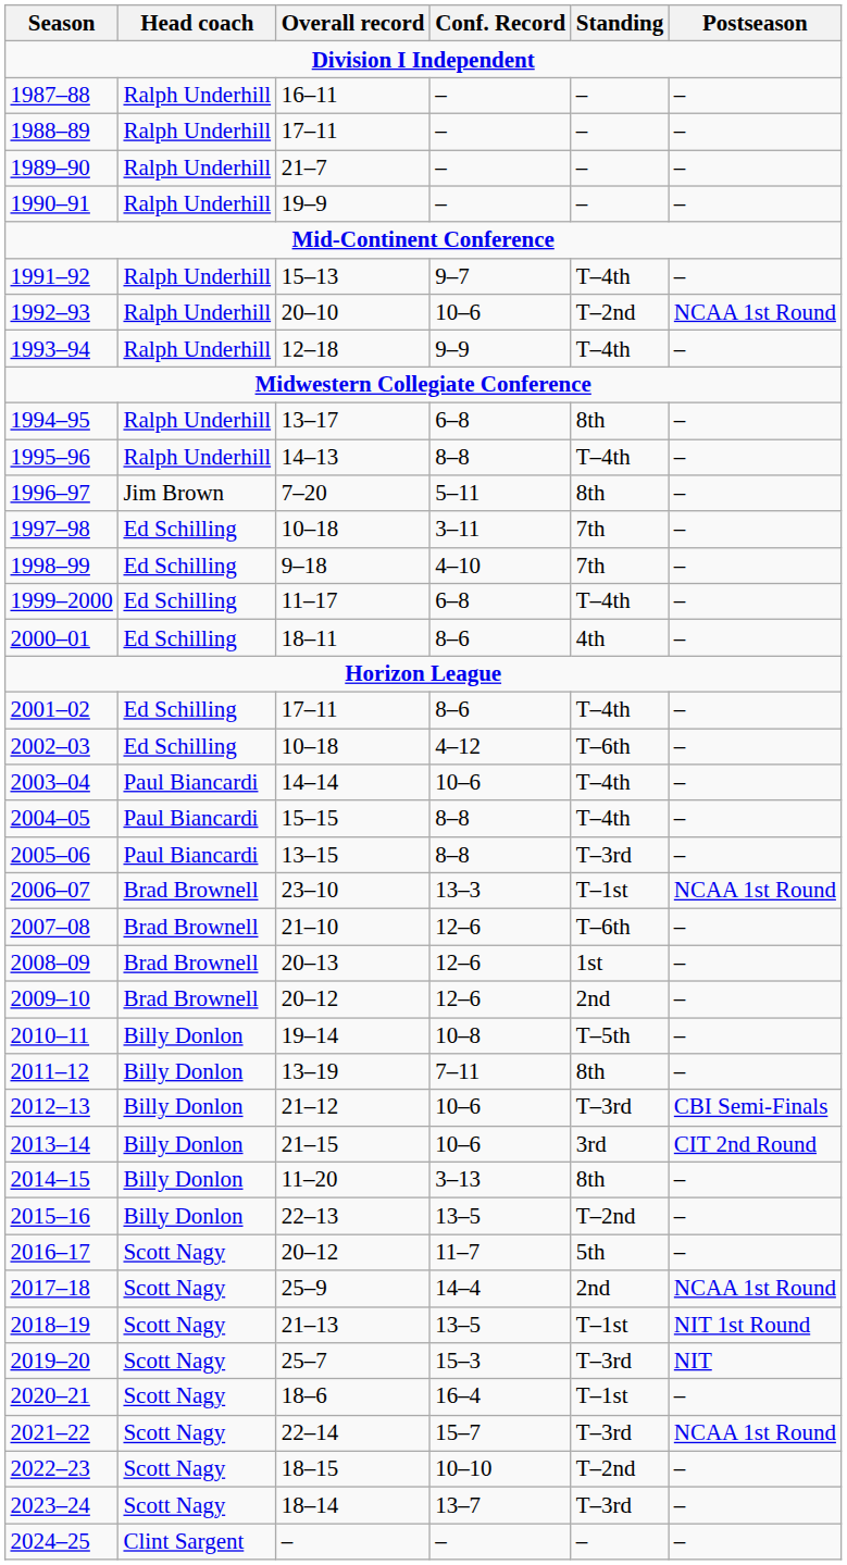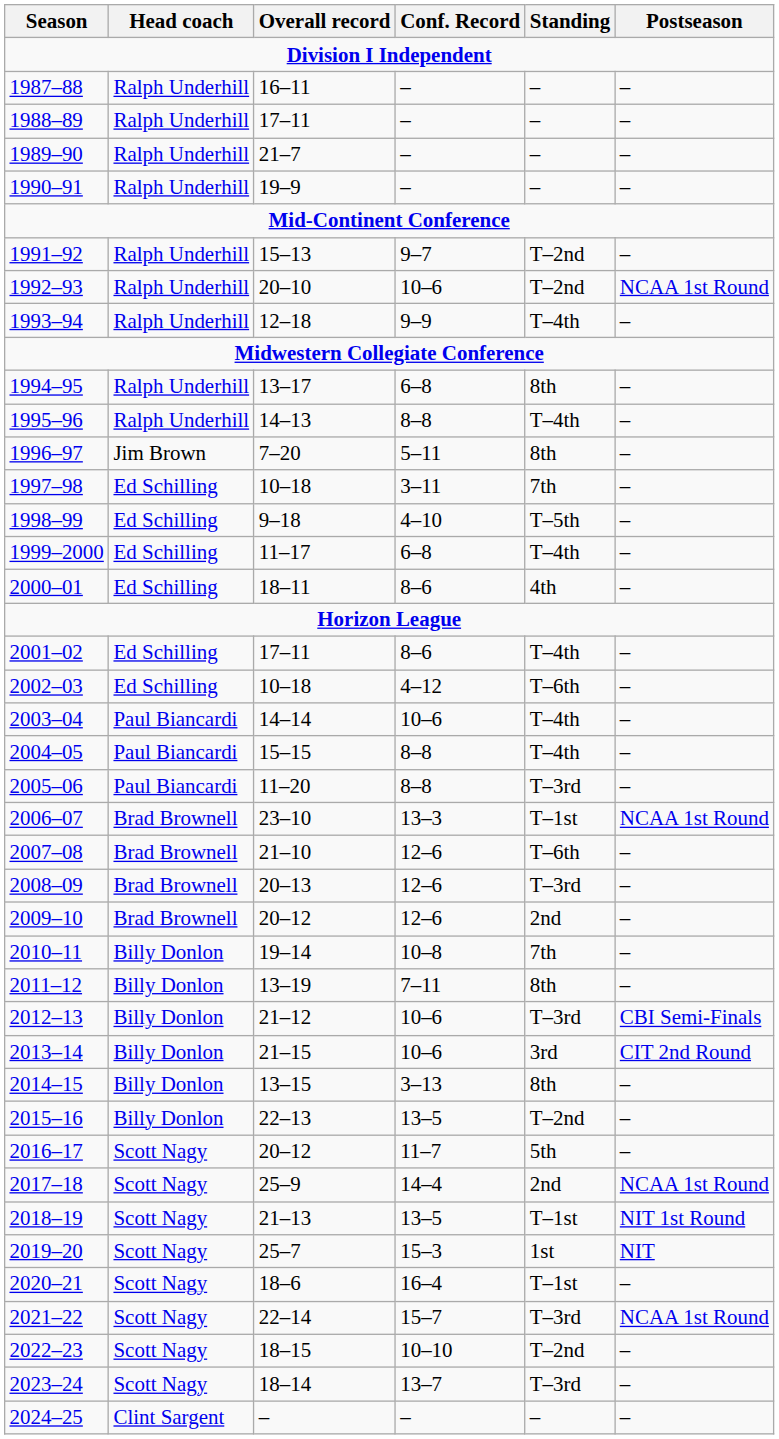 <table class="wikitable">
 <tr>
 <th>Season</th>
 <th>Head coach</th>
 <th>Overall record</th>
 <th>Conf. Record</th>
 <th>Standing</th>
 <th>Postseason</th>
 </tr>
 <tr>
 <td colspan=6  style="text-align:center"><strong><a href='#'>Division I Independent</a></strong></td>
 </tr>
 <tr>
 <td><a href='#'>1987–88</a></td>
 <td><a href='#'>Ralph Underhill</a></td>
 <td>16–11</td>
 <td>–</td>
 <td>–</td>
 <td>–</td>
 </tr>
 <tr>
 <td><a href='#'>1988–89</a></td>
 <td><a href='#'>Ralph Underhill</a></td>
 <td>17–11</td>
 <td>–</td>
 <td>–</td>
 <td>–</td>
 </tr>
 <tr>
 <td><a href='#'>1989–90</a></td>
 <td><a href='#'>Ralph Underhill</a></td>
 <td>21–7</td>
 <td>–</td>
 <td>–</td>
 <td>–</td>
 </tr>
 <tr>
 <td><a href='#'>1990–91</a></td>
 <td><a href='#'>Ralph Underhill</a></td>
 <td>19–9</td>
 <td>–</td>
 <td>–</td>
 <td>–</td>
 </tr>
 <tr>
 <td colspan=6 style="text-align:center"><strong><a href='#'>Mid-Continent Conference</a></strong></td>
 </tr>
 <tr>
 <td><a href='#'>1991–92</a></td>
 <td><a href='#'>Ralph Underhill</a></td>
 <td>15–13</td>
 <td>9–7</td>
-<td>T–4th</td>
+<td>T–2nd</td>
 <td>–</td>
 </tr>
 <tr>
 <td><a href='#'>1992–93</a></td>
 <td><a href='#'>Ralph Underhill</a></td>
 <td>20–10</td>
 <td>10–6</td>
 <td>T–2nd</td>
 <td><a href='#'>NCAA 1st Round</a></td>
 </tr>
 <tr>
 <td><a href='#'>1993–94</a></td>
 <td><a href='#'>Ralph Underhill</a></td>
 <td>12–18</td>
 <td>9–9</td>
 <td>T–4th</td>
 <td>–</td>
 </tr>
 <tr>
 <td colspan=6 style="text-align:center"><strong><a href='#'>Midwestern Collegiate Conference</a></strong></td>
 </tr>
 <tr>
 <td><a href='#'>1994–95</a></td>
 <td><a href='#'>Ralph Underhill</a></td>
 <td>13–17</td>
 <td>6–8</td>
 <td>8th</td>
 <td>–</td>
 </tr>
 <tr>
 <td><a href='#'>1995–96</a></td>
 <td><a href='#'>Ralph Underhill</a></td>
 <td>14–13</td>
 <td>8–8</td>
 <td>T–4th</td>
 <td>–</td>
 </tr>
 <tr>
 <td><a href='#'>1996–97</a></td>
 <td>Jim Brown</td>
 <td>7–20</td>
 <td>5–11</td>
 <td>8th</td>
 <td>–</td>
 </tr>
 <tr>
 <td><a href='#'>1997–98</a></td>
 <td><a href='#'>Ed Schilling</a></td>
 <td>10–18</td>
 <td>3–11</td>
 <td>7th</td>
 <td>–</td>
 </tr>
 <tr>
 <td><a href='#'>1998–99</a></td>
 <td><a href='#'>Ed Schilling</a></td>
 <td>9–18</td>
 <td>4–10</td>
-<td>7th</td>
+<td>T–5th</td>
 <td>–</td>
 </tr>
 <tr>
 <td><a href='#'>1999–2000</a></td>
 <td><a href='#'>Ed Schilling</a></td>
 <td>11–17</td>
 <td>6–8</td>
 <td>T–4th</td>
 <td>–</td>
 </tr>
 <tr>
 <td><a href='#'>2000–01</a></td>
 <td><a href='#'>Ed Schilling</a></td>
 <td>18–11</td>
 <td>8–6</td>
 <td>4th</td>
 <td>–</td>
 </tr>
 <tr>
 <td colspan=6 style="text-align:center"><strong><a href='#'>Horizon League</a></strong></td>
 </tr>
 <tr>
 <td><a href='#'>2001–02</a></td>
 <td><a href='#'>Ed Schilling</a></td>
 <td>17–11</td>
 <td>8–6</td>
 <td>T–4th</td>
 <td>–</td>
 </tr>
 <tr>
 <td><a href='#'>2002–03</a></td>
 <td><a href='#'>Ed Schilling</a></td>
 <td>10–18</td>
 <td>4–12</td>
 <td>T–6th</td>
 <td>–</td>
 </tr>
 <tr>
 <td><a href='#'>2003–04</a></td>
 <td><a href='#'>Paul Biancardi</a></td>
 <td>14–14</td>
 <td>10–6</td>
 <td>T–4th</td>
 <td>–</td>
 </tr>
 <tr>
 <td><a href='#'>2004–05</a></td>
 <td><a href='#'>Paul Biancardi</a></td>
 <td>15–15</td>
 <td>8–8</td>
 <td>T–4th</td>
 <td>–</td>
 </tr>
 <tr>
 <td><a href='#'>2005–06</a></td>
 <td><a href='#'>Paul Biancardi</a></td>
-<td>13–15</td>
+<td>11–20</td>
 <td>8–8</td>
 <td>T–3rd</td>
 <td>–</td>
 </tr>
 <tr>
 <td><a href='#'>2006–07</a></td>
 <td><a href='#'>Brad Brownell</a></td>
 <td>23–10</td>
 <td>13–3</td>
 <td>T–1st</td>
 <td><a href='#'>NCAA 1st Round</a></td>
 </tr>
 <tr>
 <td><a href='#'>2007–08</a></td>
 <td><a href='#'>Brad Brownell</a></td>
 <td>21–10</td>
 <td>12–6</td>
 <td>T–6th</td>
 <td>–</td>
 </tr>
 <tr>
 <td><a href='#'>2008–09</a></td>
 <td><a href='#'>Brad Brownell</a></td>
 <td>20–13</td>
 <td>12–6</td>
-<td>1st</td>
+<td>T–3rd</td>
 <td>–</td>
 </tr>
 <tr>
 <td><a href='#'>2009–10</a></td>
 <td><a href='#'>Brad Brownell</a></td>
 <td>20–12</td>
 <td>12–6</td>
 <td>2nd</td>
 <td>–</td>
 </tr>
 <tr>
 <td><a href='#'>2010–11</a></td>
 <td><a href='#'>Billy Donlon</a></td>
 <td>19–14</td>
 <td>10–8</td>
-<td>T–5th</td>
+<td>7th</td>
 <td>–</td>
 </tr>
 <tr>
 <td><a href='#'>2011–12</a></td>
 <td><a href='#'>Billy Donlon</a></td>
 <td>13–19</td>
 <td>7–11</td>
 <td>8th</td>
 <td>–</td>
 </tr>
 <tr>
 <td><a href='#'>2012–13</a></td>
 <td><a href='#'>Billy Donlon</a></td>
 <td>21–12</td>
 <td>10–6</td>
 <td>T–3rd</td>
 <td><a href='#'>CBI Semi-Finals</a></td>
 </tr>
 <tr>
 <td><a href='#'>2013–14</a></td>
 <td><a href='#'>Billy Donlon</a></td>
 <td>21–15</td>
 <td>10–6</td>
 <td>3rd</td>
 <td><a href='#'>CIT 2nd Round</a></td>
 </tr>
 <tr>
 <td><a href='#'>2014–15</a></td>
 <td><a href='#'>Billy Donlon</a></td>
-<td>11–20</td>
+<td>13–15</td>
 <td>3–13</td>
 <td>8th</td>
 <td>–</td>
 </tr>
 <tr>
 <td><a href='#'>2015–16</a></td>
 <td><a href='#'>Billy Donlon</a></td>
 <td>22–13</td>
 <td>13–5</td>
 <td>T–2nd</td>
 <td>–</td>
 </tr>
 <tr>
 <td><a href='#'>2016–17</a></td>
 <td><a href='#'>Scott Nagy</a></td>
 <td>20–12</td>
 <td>11–7</td>
 <td>5th</td>
 <td>–</td>
 </tr>
 <tr>
 <td><a href='#'>2017–18</a></td>
 <td><a href='#'>Scott Nagy</a></td>
 <td>25–9</td>
 <td>14–4</td>
 <td>2nd</td>
 <td><a href='#'>NCAA 1st Round</a></td>
 </tr>
 <tr>
 <td><a href='#'>2018–19</a></td>
 <td><a href='#'>Scott Nagy</a></td>
 <td>21–13</td>
 <td>13–5</td>
 <td>T–1st</td>
 <td><a href='#'>NIT 1st Round</a></td>
 </tr>
 <tr>
 <td><a href='#'>2019–20</a></td>
 <td><a href='#'>Scott Nagy</a></td>
 <td>25–7</td>
 <td>15–3</td>
-<td>T–3rd</td>
+<td>1st</td>
 <td><a href='#'>NIT</a></td>
 </tr>
 <tr>
 <td><a href='#'>2020–21</a></td>
 <td><a href='#'>Scott Nagy</a></td>
 <td>18–6</td>
 <td>16–4</td>
 <td>T–1st</td>
 <td>–</td>
 </tr>
 <tr>
 <td><a href='#'>2021–22</a></td>
 <td><a href='#'>Scott Nagy</a></td>
 <td>22–14</td>
 <td>15–7</td>
 <td>T–3rd</td>
 <td><a href='#'>NCAA 1st Round</a></td>
 </tr>
 <tr>
 <td><a href='#'>2022–23</a></td>
 <td><a href='#'>Scott Nagy</a></td>
 <td>18–15</td>
 <td>10–10</td>
 <td>T–2nd</td>
 <td>–</td>
 </tr>
 <tr>
 <td><a href='#'>2023–24</a></td>
 <td><a href='#'>Scott Nagy</a></td>
 <td>18–14</td>
 <td>13–7</td>
 <td>T–3rd</td>
 <td>–</td>
 </tr>
 <tr>
 <td><a href='#'>2024–25</a></td>
 <td><a href='#'>Clint Sargent</a></td>
 <td>–</td>
 <td>–</td>
 <td>–</td>
 <td>–</td>
 </tr>
 </table>
